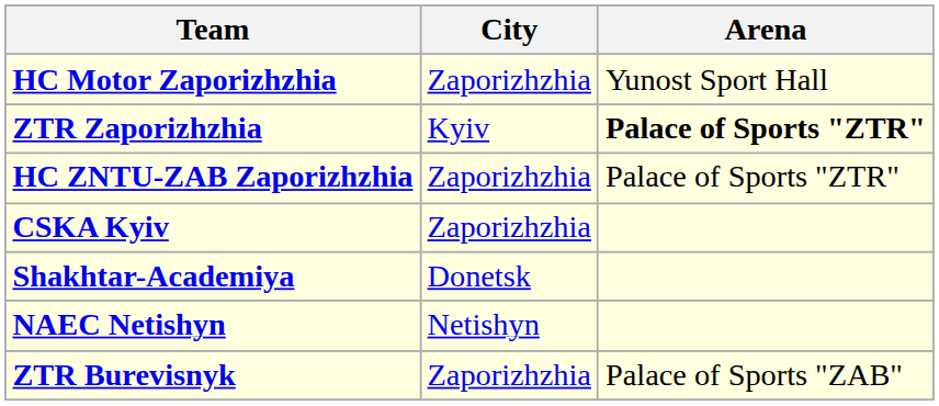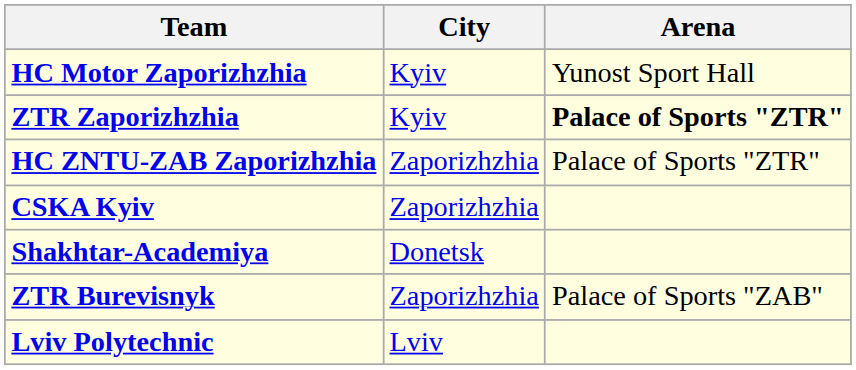 <table class="wikitable sortable">
 <tr>
 <th>Team</th>
 <th>City</th>
 <th>Arena</th>
 </tr>
 <tr bgcolor=ffffe0>
 <td><strong><a href='#'>HC Motor Zaporizhzhia</a></strong></td>
-<td><a href='#'>Zaporizhzhia</a></td>
+<td><a href='#'>Kyiv</a></td>
 <td>Yunost Sport Hall</td>
 </tr>
 <tr bgcolor=ffffe0>
 <td><strong><a href='#'>ZTR Zaporizhzhia</a></strong></td>
 <td><a href='#'>Kyiv</a></td>
 <td><strong>Palace of Sports "ZTR"</strong></td>
 </tr>
 <tr bgcolor=ffffe0>
 <td><strong><a href='#'>HC ZNTU-ZAB Zaporizhzhia</a></strong></td>
 <td><a href='#'>Zaporizhzhia</a></td>
 <td>Palace of Sports "ZTR"</td>
 </tr>
 <tr bgcolor=ffffe0>
 <td><strong><a href='#'>CSKA Kyiv</a></strong></td>
 <td><a href='#'>Zaporizhzhia</a></td>
 <td></td>
 </tr>
 <tr bgcolor=ffffe0>
 <td><strong><a href='#'>Shakhtar-Academiya</a></strong></td>
 <td><a href='#'>Donetsk</a></td>
 <td></td>
 </tr>
 <tr bgcolor=ffffe0>
-<td><strong><a href='#'>NAEC Netishyn</a></strong></td>
-<td><a href='#'>Netishyn</a></td>
-<td></td>
-</tr>
-<tr bgcolor=ffffe0>
 <td><strong><a href='#'>ZTR Burevisnyk</a></strong></td>
 <td><a href='#'>Zaporizhzhia</a></td>
 <td>Palace of Sports "ZAB"</td>
 </tr>
+<tr bgcolor=ffffe0>
+<td><strong><a href='#'>Lviv Polytechnic</a></strong></td>
+<td><a href='#'>Lviv</a></td>
+<td></td>
+</tr>
 </table>
